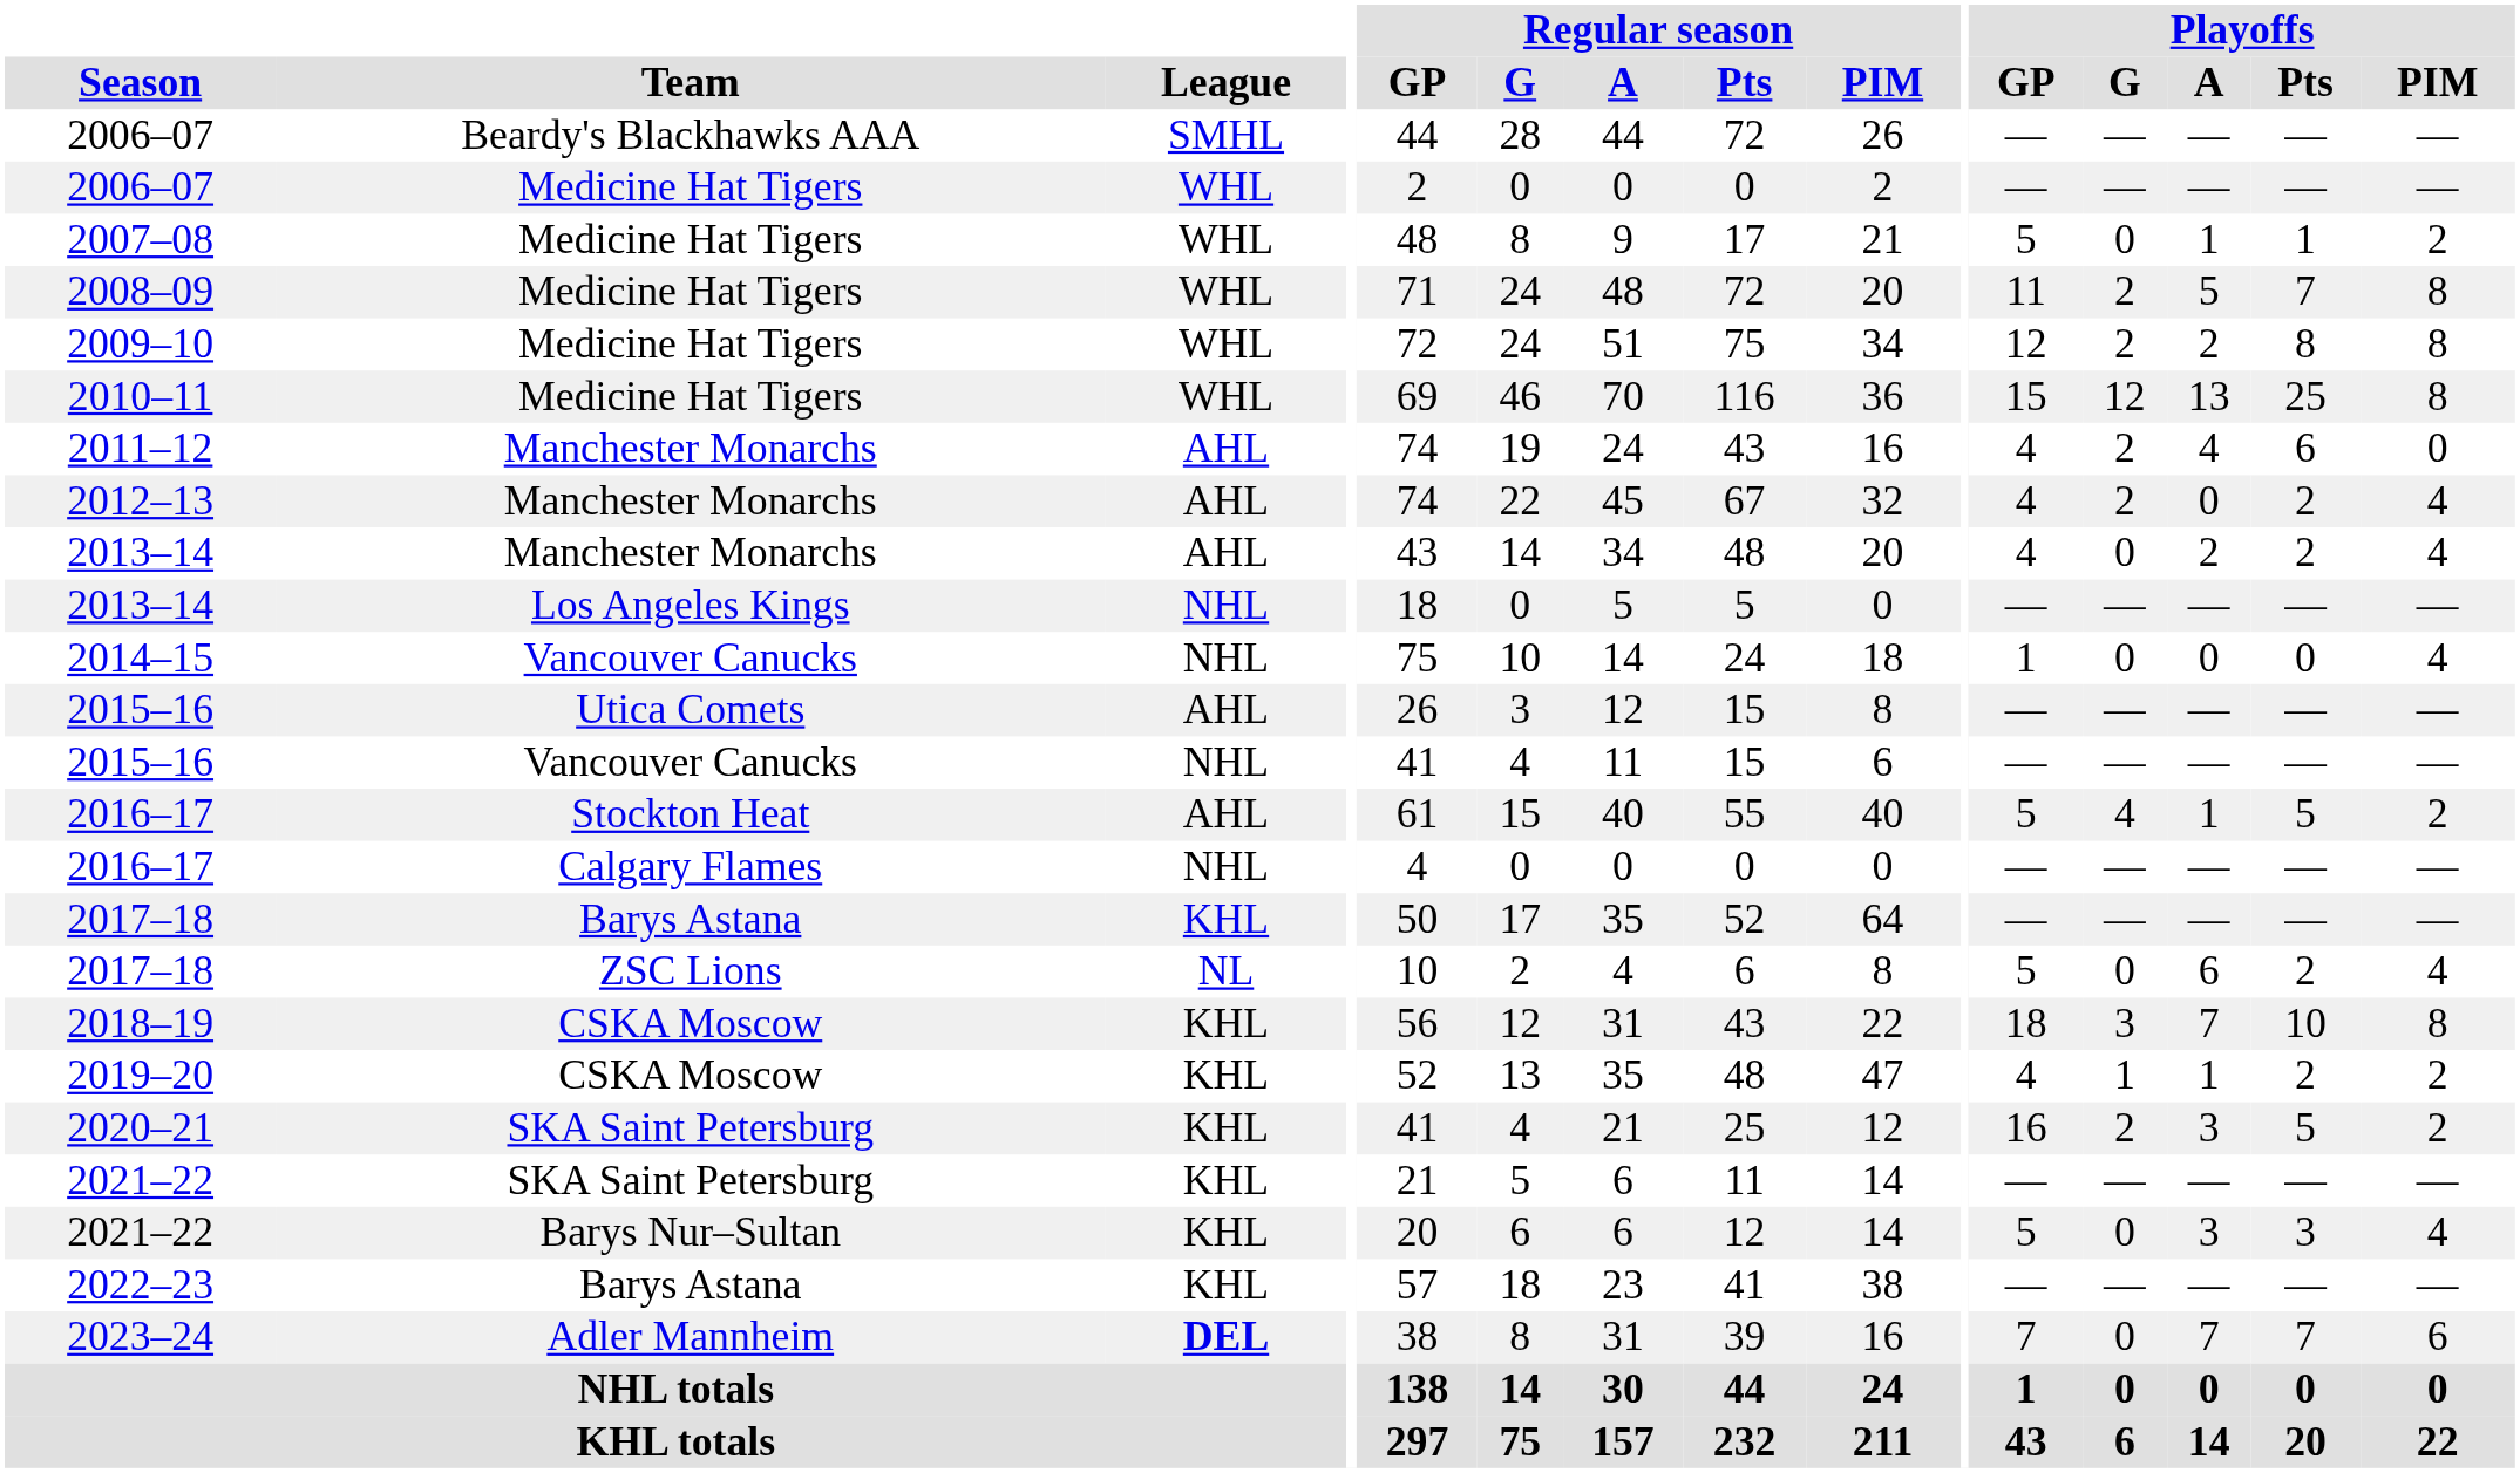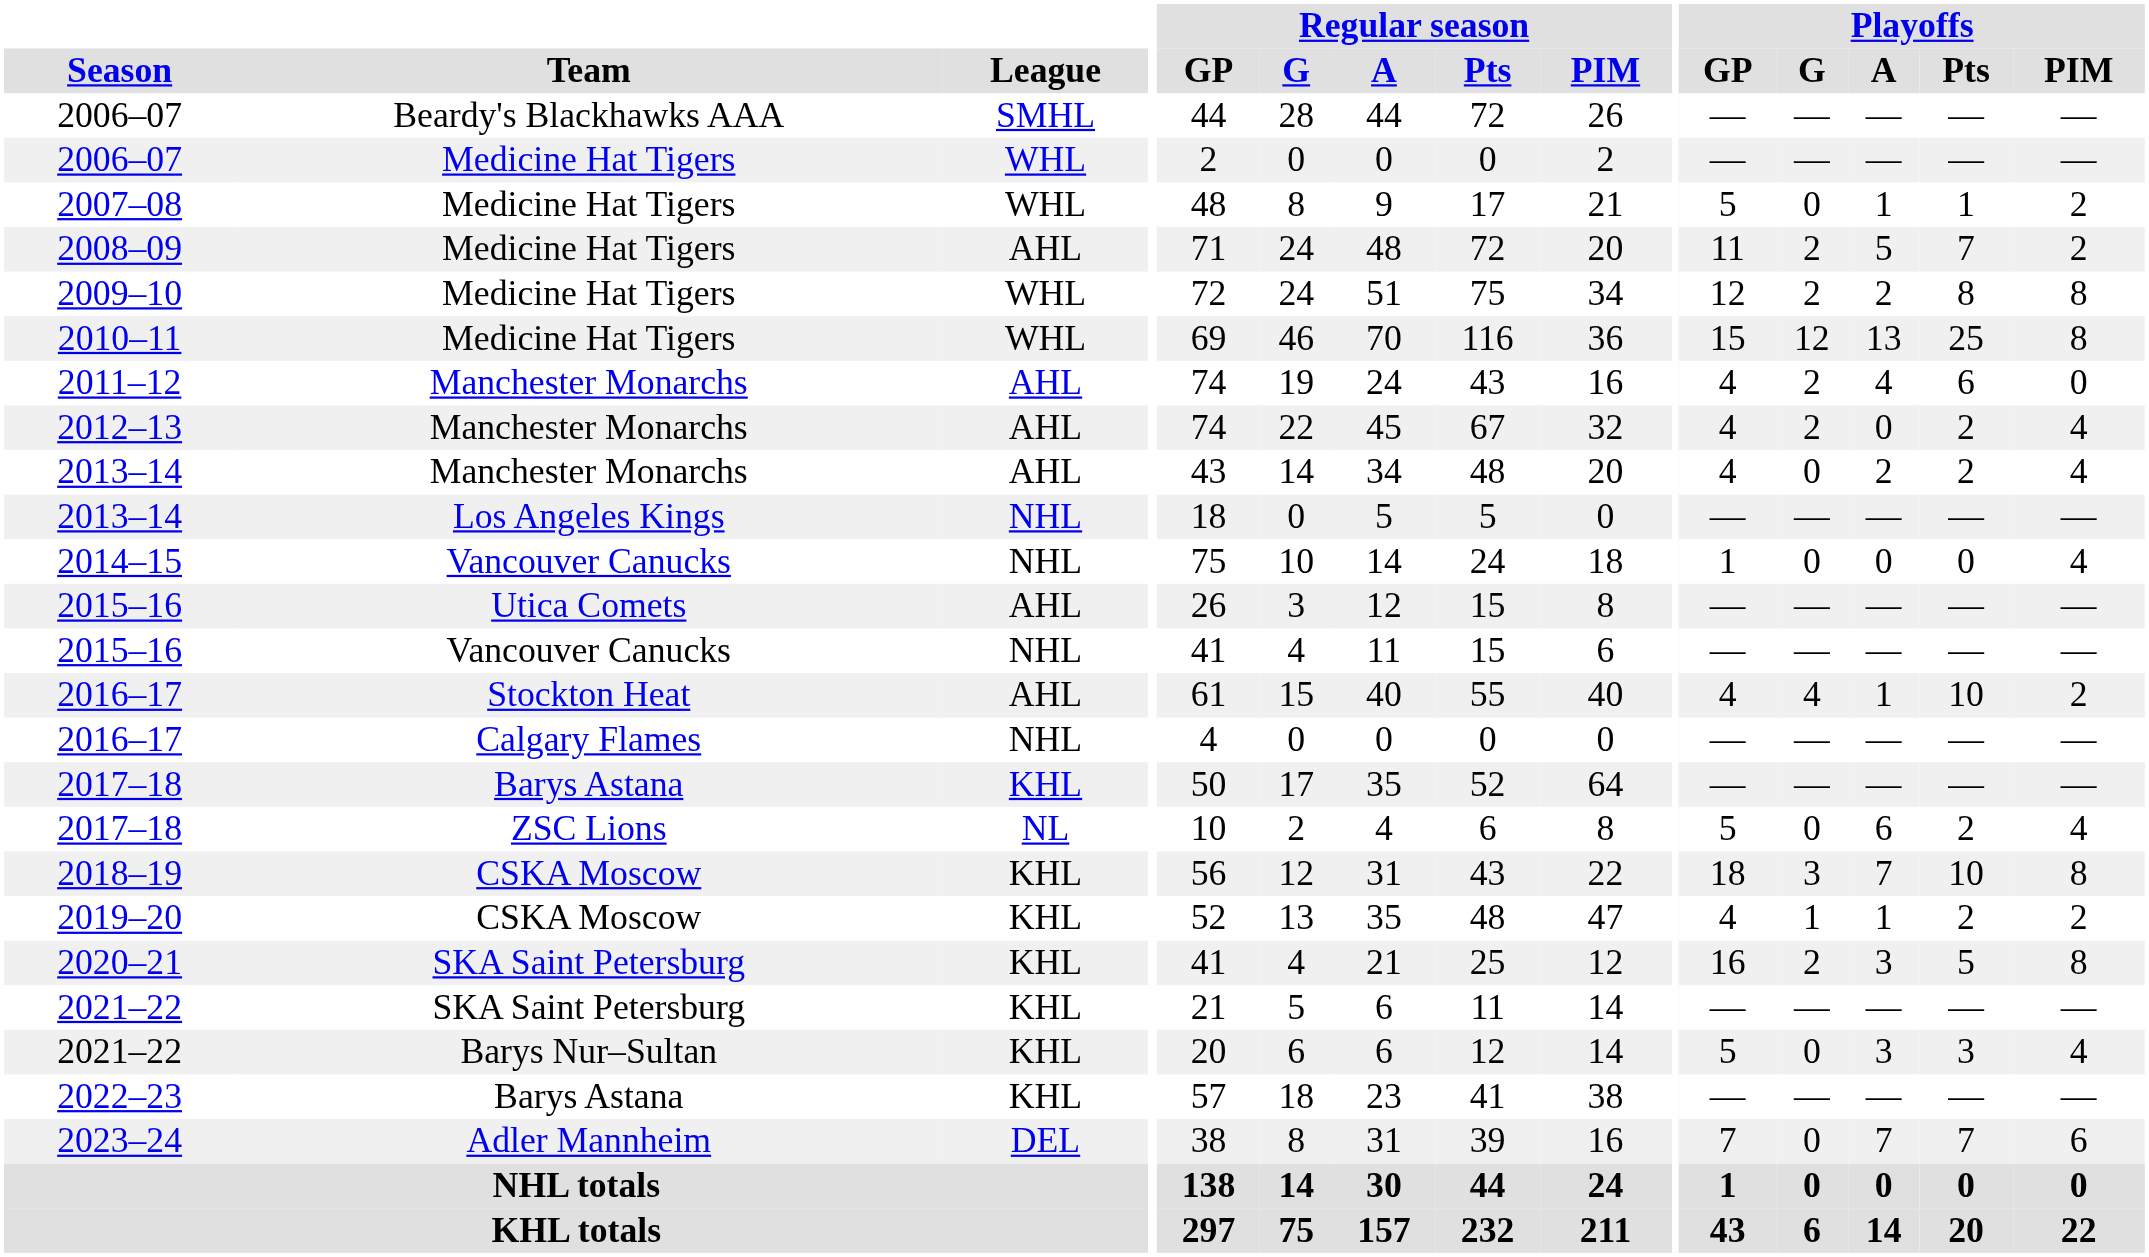 <table border="0" cellpadding="1" cellspacing="0" style="text-align:center; width:60em">
 <tr bgcolor="#e0e0e0">
 <th colspan="3" bgcolor="#ffffff"></th>
 <th rowspan="99" bgcolor="#ffffff"></th>
 <th colspan="5"><a href='#'>Regular season</a></th>
 <th rowspan="99" bgcolor="#ffffff"></th>
 <th colspan="5"><a href='#'>Playoffs</a></th>
 </tr>
 <tr bgcolor="#e0e0e0">
 <th><a href='#'>Season</a></th>
 <th>Team</th>
 <th>League</th>
 <th>GP</th>
 <th><a href='#'>G</a></th>
 <th><a href='#'>A</a></th>
 <th><a href='#'>Pts</a></th>
 <th><a href='#'>PIM</a></th>
 <th>GP</th>
 <th>G</th>
 <th>A</th>
 <th>Pts</th>
 <th>PIM</th>
 </tr>
 <tr>
 <td>2006–07</td>
 <td>Beardy's Blackhawks AAA</td>
 <td><a href='#'>SMHL</a></td>
 <td>44</td>
 <td>28</td>
 <td>44</td>
 <td>72</td>
 <td>26</td>
 <td>—</td>
 <td>—</td>
 <td>—</td>
 <td>—</td>
 <td>—</td>
 </tr>
 <tr bgcolor="#f0f0f0">
 <td><a href='#'>2006–07</a></td>
 <td><a href='#'>Medicine Hat Tigers</a></td>
 <td><a href='#'>WHL</a></td>
 <td>2</td>
 <td>0</td>
 <td>0</td>
 <td>0</td>
 <td>2</td>
 <td>—</td>
 <td>—</td>
 <td>—</td>
 <td>—</td>
 <td>—</td>
 </tr>
 <tr>
 <td><a href='#'>2007–08</a></td>
 <td>Medicine Hat Tigers</td>
 <td>WHL</td>
 <td>48</td>
 <td>8</td>
 <td>9</td>
 <td>17</td>
 <td>21</td>
 <td>5</td>
 <td>0</td>
 <td>1</td>
 <td>1</td>
 <td>2</td>
 </tr>
 <tr bgcolor="#f0f0f0">
 <td><a href='#'>2008–09</a></td>
 <td>Medicine Hat Tigers</td>
-<td>WHL</td>
+<td>AHL</td>
 <td>71</td>
 <td>24</td>
 <td>48</td>
 <td>72</td>
 <td>20</td>
 <td>11</td>
 <td>2</td>
 <td>5</td>
 <td>7</td>
-<td>8</td>
+<td>2</td>
 </tr>
 <tr>
 <td><a href='#'>2009–10</a></td>
 <td>Medicine Hat Tigers</td>
 <td>WHL</td>
 <td>72</td>
 <td>24</td>
 <td>51</td>
 <td>75</td>
 <td>34</td>
 <td>12</td>
 <td>2</td>
 <td>2</td>
 <td>8</td>
 <td>8</td>
 </tr>
 <tr bgcolor="#f0f0f0">
 <td><a href='#'>2010–11</a></td>
 <td>Medicine Hat Tigers</td>
 <td>WHL</td>
 <td>69</td>
 <td>46</td>
 <td>70</td>
 <td>116</td>
 <td>36</td>
 <td>15</td>
 <td>12</td>
 <td>13</td>
 <td>25</td>
 <td>8</td>
 </tr>
 <tr>
 <td><a href='#'>2011–12</a></td>
 <td><a href='#'>Manchester Monarchs</a></td>
 <td><a href='#'>AHL</a></td>
 <td>74</td>
 <td>19</td>
 <td>24</td>
 <td>43</td>
 <td>16</td>
 <td>4</td>
 <td>2</td>
 <td>4</td>
 <td>6</td>
 <td>0</td>
 </tr>
 <tr bgcolor="#f0f0f0">
 <td><a href='#'>2012–13</a></td>
 <td>Manchester Monarchs</td>
 <td>AHL</td>
 <td>74</td>
 <td>22</td>
 <td>45</td>
 <td>67</td>
 <td>32</td>
 <td>4</td>
 <td>2</td>
 <td>0</td>
 <td>2</td>
 <td>4</td>
 </tr>
 <tr>
 <td><a href='#'>2013–14</a></td>
 <td>Manchester Monarchs</td>
 <td>AHL</td>
 <td>43</td>
 <td>14</td>
 <td>34</td>
 <td>48</td>
 <td>20</td>
 <td>4</td>
 <td>0</td>
 <td>2</td>
 <td>2</td>
 <td>4</td>
 </tr>
 <tr bgcolor="#f0f0f0">
 <td><a href='#'>2013–14</a></td>
 <td><a href='#'>Los Angeles Kings</a></td>
 <td><a href='#'>NHL</a></td>
 <td>18</td>
 <td>0</td>
 <td>5</td>
 <td>5</td>
 <td>0</td>
 <td>—</td>
 <td>—</td>
 <td>—</td>
 <td>—</td>
 <td>—</td>
 </tr>
 <tr>
 <td><a href='#'>2014–15</a></td>
 <td><a href='#'>Vancouver Canucks</a></td>
 <td>NHL</td>
 <td>75</td>
 <td>10</td>
 <td>14</td>
 <td>24</td>
 <td>18</td>
 <td>1</td>
 <td>0</td>
 <td>0</td>
 <td>0</td>
 <td>4</td>
 </tr>
 <tr bgcolor="#f0f0f0">
 <td><a href='#'>2015–16</a></td>
 <td><a href='#'>Utica Comets</a></td>
 <td>AHL</td>
 <td>26</td>
 <td>3</td>
 <td>12</td>
 <td>15</td>
 <td>8</td>
 <td>—</td>
 <td>—</td>
 <td>—</td>
 <td>—</td>
 <td>—</td>
 </tr>
 <tr>
 <td><a href='#'>2015–16</a></td>
 <td>Vancouver Canucks</td>
 <td>NHL</td>
 <td>41</td>
 <td>4</td>
 <td>11</td>
 <td>15</td>
 <td>6</td>
 <td>—</td>
 <td>—</td>
 <td>—</td>
 <td>—</td>
 <td>—</td>
 </tr>
 <tr bgcolor="#f0f0f0">
 <td><a href='#'>2016–17</a></td>
 <td><a href='#'>Stockton Heat</a></td>
 <td>AHL</td>
 <td>61</td>
 <td>15</td>
 <td>40</td>
 <td>55</td>
 <td>40</td>
-<td>5</td>
+<td>4</td>
 <td>4</td>
 <td>1</td>
-<td>5</td>
+<td>10</td>
 <td>2</td>
 </tr>
 <tr>
 <td><a href='#'>2016–17</a></td>
 <td><a href='#'>Calgary Flames</a></td>
 <td>NHL</td>
 <td>4</td>
 <td>0</td>
 <td>0</td>
 <td>0</td>
 <td>0</td>
 <td>—</td>
 <td>—</td>
 <td>—</td>
 <td>—</td>
 <td>—</td>
 </tr>
 <tr bgcolor="#f0f0f0">
 <td><a href='#'>2017–18</a></td>
 <td><a href='#'>Barys Astana</a></td>
 <td><a href='#'>KHL</a></td>
 <td>50</td>
 <td>17</td>
 <td>35</td>
 <td>52</td>
 <td>64</td>
 <td>—</td>
 <td>—</td>
 <td>—</td>
 <td>—</td>
 <td>—</td>
 </tr>
 <tr>
 <td><a href='#'>2017–18</a></td>
 <td><a href='#'>ZSC Lions</a></td>
 <td><a href='#'>NL</a></td>
 <td>10</td>
 <td>2</td>
 <td>4</td>
 <td>6</td>
 <td>8</td>
 <td>5</td>
 <td>0</td>
 <td>6</td>
 <td>2</td>
 <td>4</td>
 </tr>
 <tr bgcolor="#f0f0f0">
 <td><a href='#'>2018–19</a></td>
 <td><a href='#'>CSKA Moscow</a></td>
 <td>KHL</td>
 <td>56</td>
 <td>12</td>
 <td>31</td>
 <td>43</td>
 <td>22</td>
 <td>18</td>
 <td>3</td>
 <td>7</td>
 <td>10</td>
 <td>8</td>
 </tr>
 <tr>
 <td><a href='#'>2019–20</a></td>
 <td>CSKA Moscow</td>
 <td>KHL</td>
 <td>52</td>
 <td>13</td>
 <td>35</td>
 <td>48</td>
 <td>47</td>
 <td>4</td>
 <td>1</td>
 <td>1</td>
 <td>2</td>
 <td>2</td>
 </tr>
 <tr bgcolor="#f0f0f0">
 <td><a href='#'>2020–21</a></td>
 <td><a href='#'>SKA Saint Petersburg</a></td>
 <td>KHL</td>
 <td>41</td>
 <td>4</td>
 <td>21</td>
 <td>25</td>
 <td>12</td>
 <td>16</td>
 <td>2</td>
 <td>3</td>
 <td>5</td>
-<td>2</td>
+<td>8</td>
 </tr>
 <tr>
 <td><a href='#'>2021–22</a></td>
 <td>SKA Saint Petersburg</td>
 <td>KHL</td>
 <td>21</td>
 <td>5</td>
 <td>6</td>
 <td>11</td>
 <td>14</td>
 <td>—</td>
 <td>—</td>
 <td>—</td>
 <td>—</td>
 <td>—</td>
 </tr>
 <tr bgcolor="#f0f0f0">
 <td>2021–22</td>
 <td>Barys Nur–Sultan</td>
 <td>KHL</td>
 <td>20</td>
 <td>6</td>
 <td>6</td>
 <td>12</td>
 <td>14</td>
 <td>5</td>
 <td>0</td>
 <td>3</td>
 <td>3</td>
 <td>4</td>
 </tr>
 <tr>
 <td><a href='#'>2022–23</a></td>
 <td>Barys Astana</td>
 <td>KHL</td>
 <td>57</td>
 <td>18</td>
 <td>23</td>
 <td>41</td>
 <td>38</td>
 <td>—</td>
 <td>—</td>
 <td>—</td>
 <td>—</td>
 <td>—</td>
 </tr>
 <tr bgcolor="#f0f0f0">
 <td><a href='#'>2023–24</a></td>
 <td><a href='#'>Adler Mannheim</a></td>
-<td><strong><a href='#'>DEL</a></strong></td>
+<td><a href='#'>DEL</a></td>
 <td>38</td>
 <td>8</td>
 <td>31</td>
 <td>39</td>
 <td>16</td>
 <td>7</td>
 <td>0</td>
 <td>7</td>
 <td>7</td>
 <td>6</td>
 </tr>
 <tr bgcolor="#e0e0e0">
 <th colspan="3">NHL totals</th>
 <th>138</th>
 <th>14</th>
 <th>30</th>
 <th>44</th>
 <th>24</th>
 <th>1</th>
 <th>0</th>
 <th>0</th>
 <th>0</th>
 <th>0</th>
 </tr>
 <tr bgcolor="#e0e0e0">
 <th colspan="3">KHL totals</th>
 <th>297</th>
 <th>75</th>
 <th>157</th>
 <th>232</th>
 <th>211</th>
 <th>43</th>
 <th>6</th>
 <th>14</th>
 <th>20</th>
 <th>22</th>
 </tr>
 </table>
